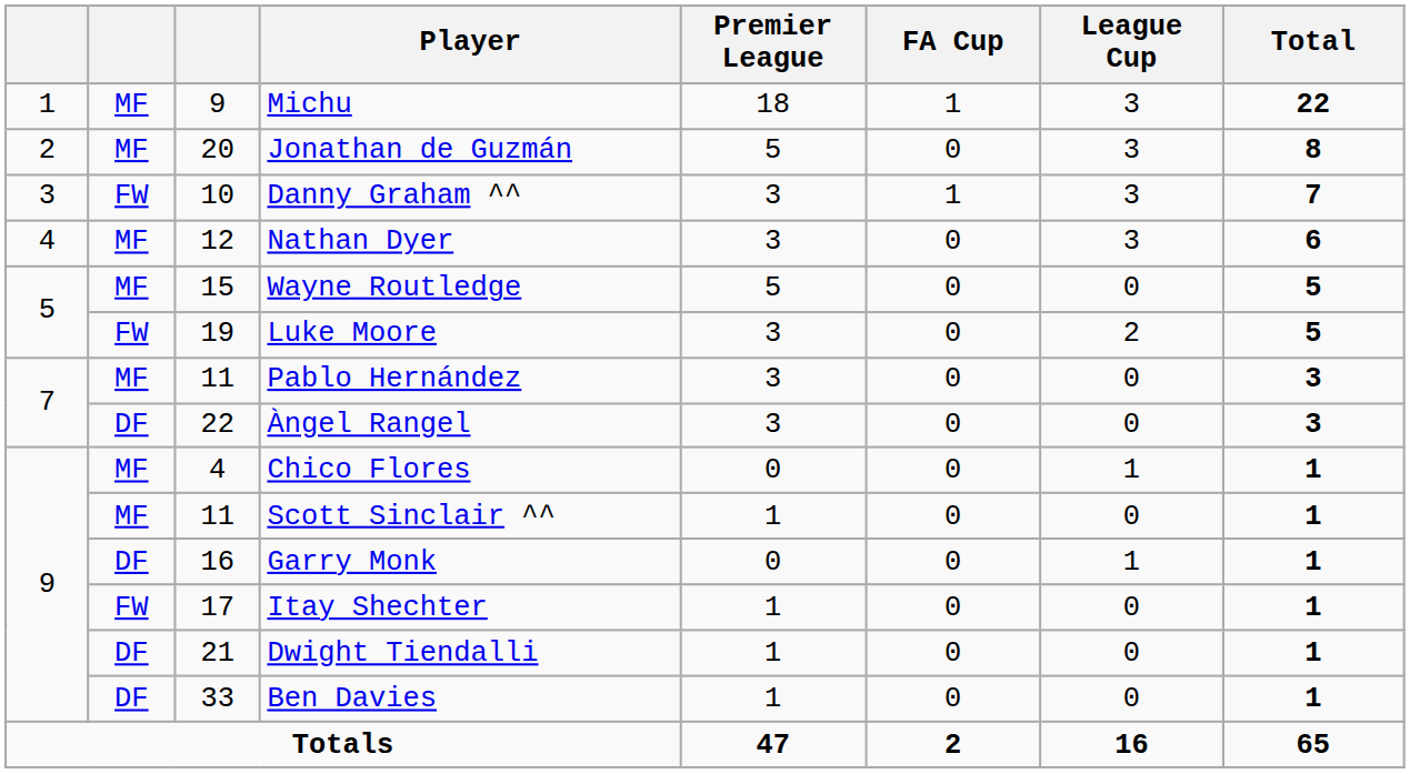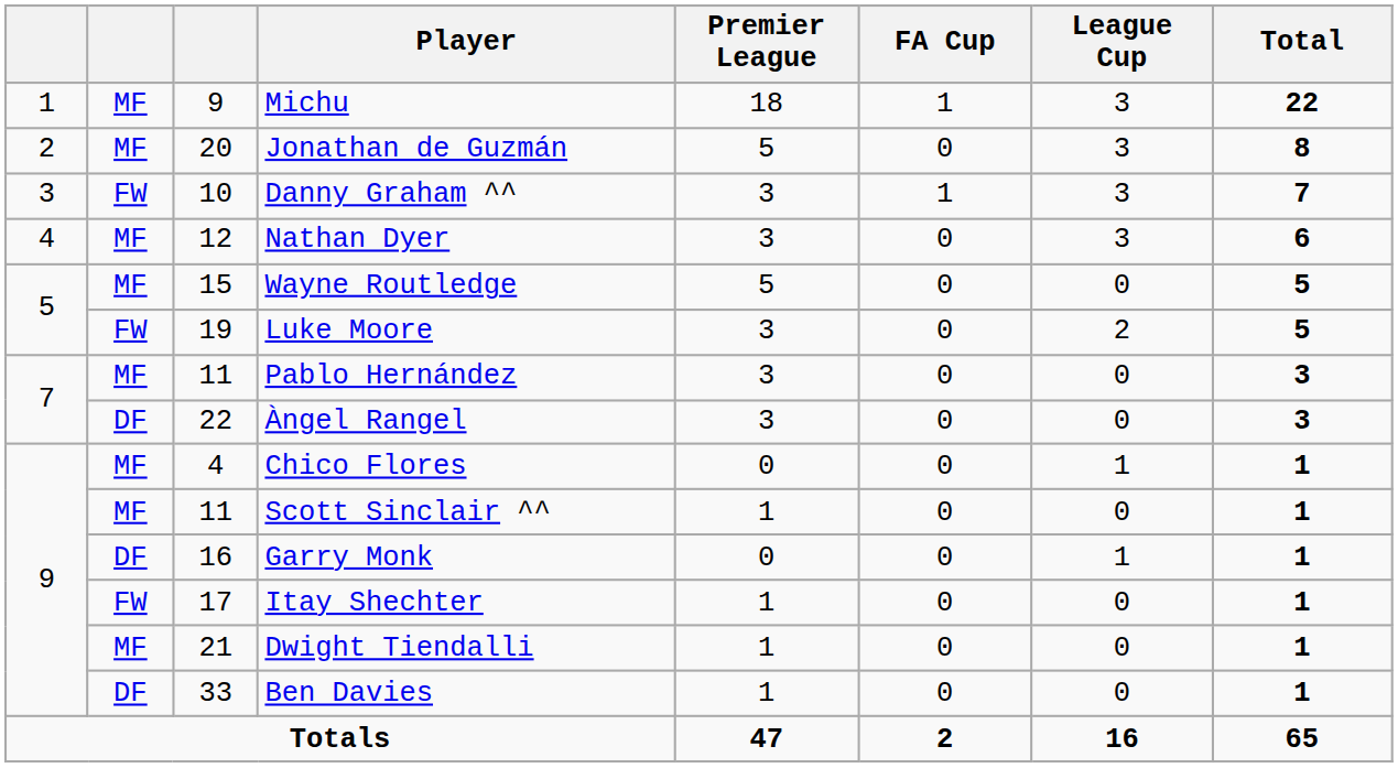 <table class="wikitable" style="font-size: 95%; text-align: center;">
 <tr>
 <th width=35></th>
 <th width=35></th>
 <th width=35></th>
 <th width=200>Player</th>
 <th width=80>Premier League</th>
 <th width=80>FA Cup</th>
 <th width=80>League Cup</th>
 <th width=80>Total</th>
 </tr>
 <tr>
 <td>1</td>
 <td><a href='#'>MF</a></td>
 <td>9</td>
 <td align=left> <a href='#'>Michu</a></td>
 <td>18</td>
 <td>1</td>
 <td>3</td>
 <td><strong>22</strong></td>
 </tr>
 <tr>
 <td>2</td>
 <td><a href='#'>MF</a></td>
 <td>20</td>
 <td align=left> <a href='#'>Jonathan de Guzmán</a></td>
 <td>5</td>
 <td>0</td>
 <td>3</td>
 <td><strong>8</strong></td>
 </tr>
 <tr>
 <td>3</td>
 <td><a href='#'>FW</a></td>
 <td>10</td>
 <td align=left> <a href='#'>Danny Graham</a> ^^</td>
 <td>3</td>
 <td>1</td>
 <td>3</td>
 <td><strong>7</strong></td>
 </tr>
 <tr>
 <td>4</td>
 <td><a href='#'>MF</a></td>
 <td>12</td>
 <td align=left> <a href='#'>Nathan Dyer</a></td>
 <td>3</td>
 <td>0</td>
 <td>3</td>
 <td><strong>6</strong></td>
 </tr>
 <tr>
 <td rowspan=2>5</td>
 <td><a href='#'>MF</a></td>
 <td>15</td>
 <td align=left> <a href='#'>Wayne Routledge</a></td>
 <td>5</td>
 <td>0</td>
 <td>0</td>
 <td><strong>5</strong></td>
 </tr>
 <tr>
 <td><a href='#'>FW</a></td>
 <td>19</td>
 <td align=left> <a href='#'>Luke Moore</a></td>
 <td>3</td>
 <td>0</td>
 <td>2</td>
 <td><strong>5</strong></td>
 </tr>
 <tr>
 <td rowspan=2>7</td>
 <td><a href='#'>MF</a></td>
 <td>11</td>
 <td align=left> <a href='#'>Pablo Hernández</a></td>
 <td>3</td>
 <td>0</td>
 <td>0</td>
 <td><strong>3</strong></td>
 </tr>
 <tr>
 <td><a href='#'>DF</a></td>
 <td>22</td>
 <td align=left> <a href='#'>Àngel Rangel</a></td>
 <td>3</td>
 <td>0</td>
 <td>0</td>
 <td><strong>3</strong></td>
 </tr>
 <tr>
 <td rowspan=6>9</td>
 <td><a href='#'>MF</a></td>
 <td>4</td>
 <td align=left> <a href='#'>Chico Flores</a></td>
 <td>0</td>
 <td>0</td>
 <td>1</td>
 <td><strong>1</strong></td>
 </tr>
 <tr>
 <td><a href='#'>MF</a></td>
 <td>11</td>
 <td align=left> <a href='#'>Scott Sinclair</a> ^^</td>
 <td>1</td>
 <td>0</td>
 <td>0</td>
 <td><strong>1</strong></td>
 </tr>
 <tr>
 <td><a href='#'>DF</a></td>
 <td>16</td>
 <td align=left> <a href='#'>Garry Monk</a></td>
 <td>0</td>
 <td>0</td>
 <td>1</td>
 <td><strong>1</strong></td>
 </tr>
 <tr>
 <td><a href='#'>FW</a></td>
 <td>17</td>
 <td align=left> <a href='#'>Itay Shechter</a></td>
 <td>1</td>
 <td>0</td>
 <td>0</td>
 <td><strong>1</strong></td>
 </tr>
 <tr>
-<td><a href='#'>DF</a></td>
+<td><a href='#'>MF</a></td>
 <td>21</td>
 <td align=left> <a href='#'>Dwight Tiendalli</a></td>
 <td>1</td>
 <td>0</td>
 <td>0</td>
 <td><strong>1</strong></td>
 </tr>
 <tr>
 <td><a href='#'>DF</a></td>
 <td>33</td>
 <td align=left> <a href='#'>Ben Davies</a></td>
 <td>1</td>
 <td>0</td>
 <td>0</td>
 <td><strong>1</strong></td>
 </tr>
 <tr>
 <td colspan="4"><strong>Totals</strong></td>
 <td><strong>47</strong></td>
 <td><strong>2</strong></td>
 <td><strong>16</strong></td>
 <td><strong>65</strong></td>
 </tr>
 </table>
